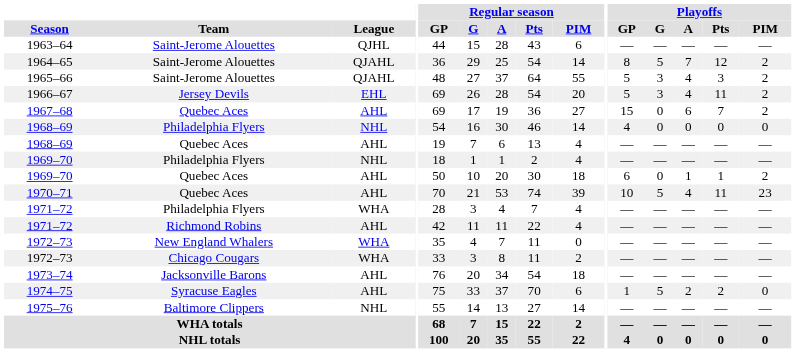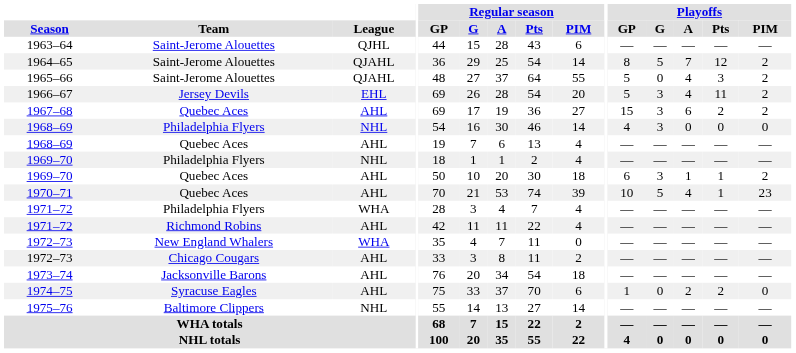 <table border="0" cellpadding="1" cellspacing="0" style="text-align:center; width:60em">
 <tr bgcolor="#e0e0e0">
 <th colspan="3" bgcolor="#ffffff"></th>
 <th rowspan="100" bgcolor="#ffffff"></th>
 <th colspan="5"><a href='#'>Regular season</a></th>
 <th rowspan="100" bgcolor="#ffffff"></th>
 <th colspan="5"><a href='#'>Playoffs</a></th>
 </tr>
 <tr bgcolor="#e0e0e0">
 <th><a href='#'>Season</a></th>
 <th>Team</th>
 <th>League</th>
 <th>GP</th>
 <th><a href='#'>G</a></th>
 <th><a href='#'>A</a></th>
 <th><a href='#'>Pts</a></th>
 <th><a href='#'>PIM</a></th>
 <th>GP</th>
 <th>G</th>
 <th>A</th>
 <th>Pts</th>
 <th>PIM</th>
 </tr>
 <tr>
 <td>1963–64</td>
 <td><a href='#'>Saint-Jerome Alouettes</a></td>
 <td>QJHL</td>
 <td>44</td>
 <td>15</td>
 <td>28</td>
 <td>43</td>
 <td>6</td>
 <td>—</td>
 <td>—</td>
 <td>—</td>
 <td>—</td>
 <td>—</td>
 </tr>
 <tr bgcolor="#f0f0f0">
 <td>1964–65</td>
 <td>Saint-Jerome Alouettes</td>
 <td>QJAHL</td>
 <td>36</td>
 <td>29</td>
 <td>25</td>
 <td>54</td>
 <td>14</td>
 <td>8</td>
 <td>5</td>
 <td>7</td>
 <td>12</td>
 <td>2</td>
 </tr>
 <tr>
 <td>1965–66</td>
 <td>Saint-Jerome Alouettes</td>
 <td>QJAHL</td>
 <td>48</td>
 <td>27</td>
 <td>37</td>
 <td>64</td>
 <td>55</td>
 <td>5</td>
-<td>3</td>
+<td>0</td>
 <td>4</td>
 <td>3</td>
 <td>2</td>
 </tr>
 <tr bgcolor="#f0f0f0">
 <td>1966–67</td>
 <td><a href='#'>Jersey Devils</a></td>
 <td><a href='#'>EHL</a></td>
 <td>69</td>
 <td>26</td>
 <td>28</td>
 <td>54</td>
 <td>20</td>
 <td>5</td>
 <td>3</td>
 <td>4</td>
 <td>11</td>
 <td>2</td>
 </tr>
 <tr>
 <td><a href='#'>1967–68</a></td>
 <td><a href='#'>Quebec Aces</a></td>
 <td><a href='#'>AHL</a></td>
 <td>69</td>
 <td>17</td>
 <td>19</td>
 <td>36</td>
 <td>27</td>
 <td>15</td>
-<td>0</td>
+<td>3</td>
 <td>6</td>
-<td>7</td>
+<td>2</td>
 <td>2</td>
 </tr>
 <tr bgcolor="#f0f0f0">
 <td><a href='#'>1968–69</a></td>
 <td><a href='#'>Philadelphia Flyers</a></td>
 <td><a href='#'>NHL</a></td>
 <td>54</td>
 <td>16</td>
 <td>30</td>
 <td>46</td>
 <td>14</td>
 <td>4</td>
-<td>0</td>
+<td>3</td>
 <td>0</td>
 <td>0</td>
 <td>0</td>
 </tr>
 <tr>
 <td><a href='#'>1968–69</a></td>
 <td>Quebec Aces</td>
 <td>AHL</td>
 <td>19</td>
 <td>7</td>
 <td>6</td>
 <td>13</td>
 <td>4</td>
 <td>—</td>
 <td>—</td>
 <td>—</td>
 <td>—</td>
 <td>—</td>
 </tr>
 <tr bgcolor="#f0f0f0">
 <td><a href='#'>1969–70</a></td>
 <td>Philadelphia Flyers</td>
 <td>NHL</td>
 <td>18</td>
 <td>1</td>
 <td>1</td>
 <td>2</td>
 <td>4</td>
 <td>—</td>
 <td>—</td>
 <td>—</td>
 <td>—</td>
 <td>—</td>
 </tr>
 <tr>
 <td><a href='#'>1969–70</a></td>
 <td>Quebec Aces</td>
 <td>AHL</td>
 <td>50</td>
 <td>10</td>
 <td>20</td>
 <td>30</td>
 <td>18</td>
 <td>6</td>
-<td>0</td>
+<td>3</td>
 <td>1</td>
 <td>1</td>
 <td>2</td>
 </tr>
 <tr bgcolor="#f0f0f0">
 <td><a href='#'>1970–71</a></td>
 <td>Quebec Aces</td>
 <td>AHL</td>
 <td>70</td>
 <td>21</td>
 <td>53</td>
 <td>74</td>
 <td>39</td>
 <td>10</td>
 <td>5</td>
 <td>4</td>
-<td>11</td>
+<td>1</td>
 <td>23</td>
 </tr>
 <tr>
 <td><a href='#'>1971–72</a></td>
 <td>Philadelphia Flyers</td>
 <td>WHA</td>
 <td>28</td>
 <td>3</td>
 <td>4</td>
 <td>7</td>
 <td>4</td>
 <td>—</td>
 <td>—</td>
 <td>—</td>
 <td>—</td>
 <td>—</td>
 </tr>
 <tr bgcolor="#f0f0f0">
 <td><a href='#'>1971–72</a></td>
 <td><a href='#'>Richmond Robins</a></td>
 <td>AHL</td>
 <td>42</td>
 <td>11</td>
 <td>11</td>
 <td>22</td>
 <td>4</td>
 <td>—</td>
 <td>—</td>
 <td>—</td>
 <td>—</td>
 <td>—</td>
 </tr>
 <tr>
 <td><a href='#'>1972–73</a></td>
 <td><a href='#'>New England Whalers</a></td>
 <td><a href='#'>WHA</a></td>
 <td>35</td>
 <td>4</td>
 <td>7</td>
 <td>11</td>
 <td>0</td>
 <td>—</td>
 <td>—</td>
 <td>—</td>
 <td>—</td>
 <td>—</td>
 </tr>
 <tr bgcolor="#f0f0f0">
 <td>1972–73</td>
 <td><a href='#'>Chicago Cougars</a></td>
-<td>WHA</td>
+<td>AHL</td>
 <td>33</td>
 <td>3</td>
 <td>8</td>
 <td>11</td>
 <td>2</td>
 <td>—</td>
 <td>—</td>
 <td>—</td>
 <td>—</td>
 <td>—</td>
 </tr>
 <tr>
 <td><a href='#'>1973–74</a></td>
 <td><a href='#'>Jacksonville Barons</a></td>
 <td>AHL</td>
 <td>76</td>
 <td>20</td>
 <td>34</td>
 <td>54</td>
 <td>18</td>
 <td>—</td>
 <td>—</td>
 <td>—</td>
 <td>—</td>
 <td>—</td>
 </tr>
 <tr bgcolor="#f0f0f0">
 <td><a href='#'>1974–75</a></td>
 <td><a href='#'>Syracuse Eagles</a></td>
 <td>AHL</td>
 <td>75</td>
 <td>33</td>
 <td>37</td>
 <td>70</td>
 <td>6</td>
 <td>1</td>
-<td>5</td>
+<td>0</td>
 <td>2</td>
 <td>2</td>
 <td>0</td>
 </tr>
 <tr>
 <td><a href='#'>1975–76</a></td>
 <td><a href='#'>Baltimore Clippers</a></td>
 <td>NHL</td>
 <td>55</td>
 <td>14</td>
 <td>13</td>
 <td>27</td>
 <td>14</td>
 <td>—</td>
 <td>—</td>
 <td>—</td>
 <td>—</td>
 <td>—</td>
 </tr>
 <tr bgcolor="#e0e0e0">
 <th colspan="3">WHA totals</th>
 <th>68</th>
 <th>7</th>
 <th>15</th>
 <th>22</th>
 <th>2</th>
 <th>—</th>
 <th>—</th>
 <th>—</th>
 <th>—</th>
 <th>—</th>
 </tr>
 <tr bgcolor="#e0e0e0">
 <th colspan="3">NHL totals</th>
 <th>100</th>
 <th>20</th>
 <th>35</th>
 <th>55</th>
 <th>22</th>
 <th>4</th>
 <th>0</th>
 <th>0</th>
 <th>0</th>
 <th>0</th>
 </tr>
 </table>
